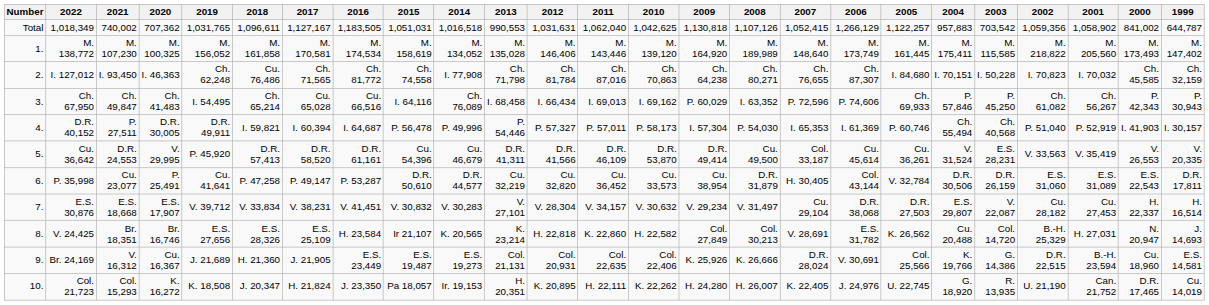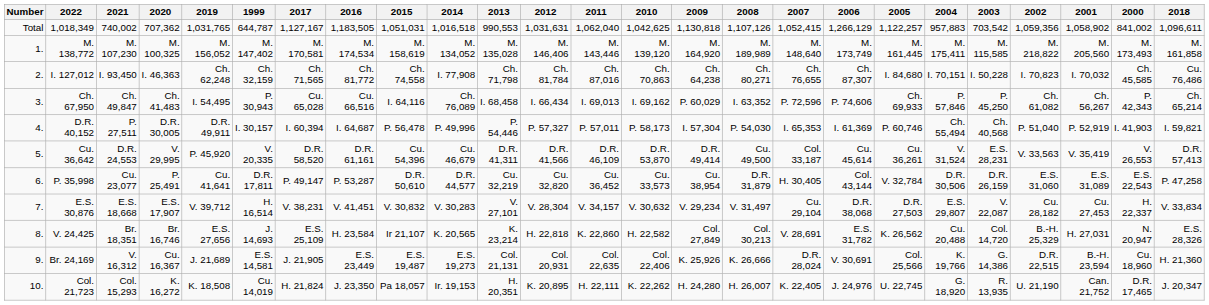 <table class="wikitable" style="text-align: right;">
 <tr>
 <th style="width:20pt;">Number</th>
 <th style="width:120pt;">2022</th>
 <th style="width:120pt;">2021</th>
 <th style="width:120pt;">2020</th>
 <th style="width:120pt;">2019</th>
-<th style="width:120pt;">2018</th>
+<th style="width:120pt;">1999</th>
 <th style="width:120pt;">2017</th>
 <th style="width:120pt;">2016</th>
 <th style="width:120pt;">2015</th>
 <th style="width:120pt;">2014</th>
 <th style="width:120pt;">2013</th>
 <th style="width:120pt;">2012</th>
 <th style="width:120pt;">2011</th>
 <th style="width:120pt;">2010</th>
 <th style="width:120pt;">2009</th>
 <th style="width:120pt;">2008</th>
 <th style="width:120pt;">2007</th>
 <th style="width:120pt;">2006</th>
 <th style="width:120pt;">2005</th>
 <th style="width:120pt;">2004</th>
 <th style="width:120pt;">2003</th>
 <th style="width:120pt;">2002</th>
 <th style="width:120pt;">2001</th>
 <th style="width:120pt;">2000</th>
-<th style="width:120pt;">1999</th>
+<th style="width:120pt;">2018</th>
 </tr>
 <tr>
 <td>Total</td>
 <td>1,018,349</td>
 <td>740,002</td>
 <td>707,362</td>
 <td>1,031,765</td>
-<td>1,096,611</td>
+<td>644,787</td>
 <td>1,127,167</td>
 <td>1,183,505</td>
 <td>1,051,031</td>
 <td>1,016,518</td>
 <td>990,553</td>
 <td>1,031,631</td>
 <td>1,062,040</td>
 <td>1,042,625</td>
 <td>1,130,818</td>
 <td>1,107,126</td>
 <td>1,052,415</td>
 <td>1,266,129</td>
 <td>1,122,257</td>
 <td>957,883</td>
 <td>703,542</td>
 <td>1,059,356</td>
 <td>1,058,902</td>
 <td>841,002</td>
-<td>644,787</td>
+<td>1,096,611</td>
 </tr>
 <tr>
 <td>1.</td>
 <td>M. 138,772</td>
 <td>M. 107,230</td>
 <td>M. 100,325</td>
 <td>M. 156,052</td>
-<td>M. 161,858</td>
+<td>M. 147,402</td>
 <td>M. 170,581</td>
 <td>M. 174,534</td>
 <td>M. 158,619</td>
 <td>M. 134,052</td>
 <td>M. 135,028</td>
 <td>M. 146,406</td>
 <td>M. 143,446</td>
 <td>M. 139,120</td>
 <td>M. 164,920</td>
 <td>M. 189,989</td>
 <td>M. 148,640</td>
 <td>M. 173,749</td>
 <td>M. 161,445</td>
 <td>M. 175,411</td>
 <td>M. 115,585</td>
 <td>M. 218,822</td>
 <td>M. 205,560</td>
 <td>M. 173,493</td>
-<td>M. 147,402</td>
+<td>M. 161,858</td>
 </tr>
 <tr>
 <td>2.</td>
 <td>I. 127,012</td>
 <td>I. 93,450</td>
 <td>I. 46,363</td>
 <td>Ch. 62,248</td>
-<td>Cu. 76,486</td>
+<td>Ch. 32,159</td>
 <td>Ch. 71,565</td>
 <td>Ch. 81,772</td>
 <td>Ch. 74,558</td>
 <td>I. 77,908</td>
 <td>Ch. 71,798</td>
 <td>Ch. 81,784</td>
 <td>Ch. 87,016</td>
 <td>Ch. 70,863</td>
 <td>Ch. 64,238</td>
 <td>Ch. 80,271</td>
 <td>Ch. 76,655</td>
 <td>Ch. 87,307</td>
 <td>I. 84,680</td>
 <td>I. 70,151</td>
 <td>I. 50,228</td>
 <td>I. 70,823</td>
 <td>I. 70,032</td>
 <td>Ch. 45,585</td>
-<td>Ch. 32,159</td>
+<td>Cu. 76,486</td>
 </tr>
 <tr>
 <td>3.</td>
 <td>Ch. 67,950</td>
 <td>Ch. 49,847</td>
 <td>Ch. 41,483</td>
 <td>I. 54,495</td>
-<td>Ch. 65,214</td>
+<td>P. 30,943</td>
 <td>Cu. 65,028</td>
 <td>Cu. 66,516</td>
 <td>I. 64,116</td>
 <td>Ch. 76,089</td>
 <td>I. 68,458</td>
 <td>I. 66,434</td>
 <td>I. 69,013</td>
 <td>I. 69,162</td>
 <td>P. 60,029</td>
 <td>I. 63,352</td>
 <td>P. 72,596</td>
 <td>P. 74,606</td>
 <td>Ch. 69,933</td>
 <td>P. 57,846</td>
 <td>P. 45,250</td>
 <td>Ch. 61,082</td>
 <td>Ch. 56,267</td>
 <td>P. 42,343</td>
-<td>P. 30,943</td>
+<td>Ch. 65,214</td>
 </tr>
 <tr>
 <td>4.</td>
 <td>D.R. 40,152</td>
 <td>P. 27,511</td>
 <td>D.R. 30,005</td>
 <td>D.R. 49,911</td>
-<td>I. 59,821</td>
+<td>I. 30,157</td>
 <td>I. 60,394</td>
 <td>I. 64,687</td>
 <td>P. 56,478</td>
 <td>P. 49,996</td>
 <td>P. 54,446</td>
 <td>P. 57,327</td>
 <td>P. 57,011</td>
 <td>P. 58,173</td>
 <td>I. 57,304</td>
 <td>P. 54,030</td>
 <td>I. 65,353</td>
 <td>I. 61,369</td>
 <td>P. 60,746</td>
 <td>Ch. 55,494</td>
 <td>Ch. 40,568</td>
 <td>P. 51,040</td>
 <td>P. 52,919</td>
 <td>I. 41,903</td>
-<td>I. 30,157</td>
+<td>I. 59,821</td>
 </tr>
 <tr>
 <td>5.</td>
 <td>Cu. 36,642</td>
 <td>D.R. 24,553</td>
 <td>V. 29,995</td>
 <td>P. 45,920</td>
-<td>D.R. 57,413</td>
+<td>V. 20,335</td>
 <td>D.R. 58,520</td>
 <td>D.R. 61,161</td>
 <td>Cu. 54,396</td>
 <td>Cu. 46,679</td>
 <td>D.R. 41,311</td>
 <td>D.R. 41,566</td>
 <td>D.R. 46,109</td>
 <td>D.R. 53,870</td>
 <td>D.R. 49,414</td>
 <td>Cu. 49,500</td>
 <td>Col. 33,187</td>
 <td>Cu. 45,614</td>
 <td>Cu. 36,261</td>
 <td>V. 31,524</td>
 <td>E.S. 28,231</td>
 <td>V. 33,563</td>
 <td>V. 35,419</td>
 <td>V. 26,553</td>
-<td>V. 20,335</td>
+<td>D.R. 57,413</td>
 </tr>
 <tr>
 <td>6.</td>
 <td>P. 35,998</td>
 <td>Cu. 23,077</td>
 <td>P. 25,491</td>
 <td>Cu. 41,641</td>
-<td>P. 47,258</td>
+<td>D.R. 17,811</td>
 <td>P. 49,147</td>
 <td>P. 53,287</td>
 <td>D.R. 50,610</td>
 <td>D.R. 44,577</td>
 <td>Cu. 32,219</td>
 <td>Cu. 32,820</td>
 <td>Cu. 36,452</td>
 <td>Cu. 33,573</td>
 <td>Cu. 38,954</td>
 <td>D.R. 31,879</td>
 <td>H. 30,405</td>
 <td>Col. 43,144</td>
 <td>V. 32,784</td>
 <td>D.R. 30,506</td>
 <td>D.R. 26,159</td>
 <td>E.S. 31,060</td>
 <td>E.S. 31,089</td>
 <td>E.S. 22,543</td>
-<td>D.R. 17,811</td>
+<td>P. 47,258</td>
 </tr>
 <tr>
 <td>7.</td>
 <td>E.S. 30,876</td>
 <td>E.S. 18,668</td>
 <td>E.S. 17,907</td>
 <td>V. 39,712</td>
-<td>V. 33,834</td>
+<td>H. 16,514</td>
 <td>V. 38,231</td>
 <td>V. 41,451</td>
 <td>V. 30,832</td>
 <td>V. 30,283</td>
 <td>V. 27,101</td>
 <td>V. 28,304</td>
 <td>V. 34,157</td>
 <td>V. 30,632</td>
 <td>V. 29,234</td>
 <td>V. 31,497</td>
 <td>Cu. 29,104</td>
 <td>D.R. 38,068</td>
 <td>D.R. 27,503</td>
 <td>E.S. 29,807</td>
 <td>V. 22,087</td>
 <td>Cu. 28,182</td>
 <td>Cu. 27,453</td>
 <td>H. 22,337</td>
-<td>H. 16,514</td>
+<td>V. 33,834</td>
 </tr>
 <tr>
 <td>8.</td>
 <td>V. 24,425</td>
 <td>Br. 18,351</td>
 <td>Br. 16,746</td>
 <td>E.S. 27,656</td>
-<td>E.S. 28,326</td>
+<td>J. 14,693</td>
 <td>E.S. 25,109</td>
 <td>H. 23,584</td>
 <td>Ir 21,107</td>
 <td>K. 20,565</td>
 <td>K. 23,214</td>
 <td>H. 22,818</td>
 <td>K. 22,860</td>
 <td>H. 22,582</td>
 <td>Col. 27,849</td>
 <td>Col. 30,213</td>
 <td>V. 28,691</td>
 <td>E.S. 31,782</td>
 <td>K. 26,562</td>
 <td>Cu. 20,488</td>
 <td>Col. 14,720</td>
 <td>B.-H. 25,329</td>
 <td>H. 27,031</td>
 <td>N. 20,947</td>
-<td>J. 14,693</td>
+<td>E.S. 28,326</td>
 </tr>
 <tr>
 <td>9.</td>
 <td>Br. 24,169</td>
 <td>V. 16,312</td>
 <td>Cu. 16,367</td>
 <td>J. 21,689</td>
-<td>H. 21,360</td>
+<td>E.S. 14,581</td>
 <td>J. 21,905</td>
 <td>E.S. 23,449</td>
 <td>E.S. 19,487</td>
 <td>E.S. 19,273</td>
 <td>Col. 21,131</td>
 <td>Col. 20,931</td>
 <td>Col. 22,635</td>
 <td>Col. 22,406</td>
 <td>K. 25,926</td>
 <td>K. 26,666</td>
 <td>D.R. 28,024</td>
 <td>V. 30,691</td>
 <td>Col. 25,566</td>
 <td>K. 19,766</td>
 <td>G. 14,386</td>
 <td>D.R. 22,515</td>
 <td>B.-H. 23,594</td>
 <td>Cu. 18,960</td>
-<td>E.S. 14,581</td>
+<td>H. 21,360</td>
 </tr>
 <tr>
 <td>10.</td>
 <td>Col. 21,723</td>
 <td>Col. 15,293</td>
 <td>K. 16,272</td>
 <td>K. 18,508</td>
-<td>J. 20,347</td>
+<td>Cu. 14,019</td>
 <td>H. 21,824</td>
 <td>J. 23,350</td>
 <td>Pa 18,057</td>
 <td>Ir. 19,153</td>
 <td>H. 20,351</td>
 <td>K. 20,895</td>
 <td>H. 22,111</td>
 <td>K. 22,262</td>
 <td>H. 24,280</td>
 <td>H. 26,007</td>
 <td>K. 22,405</td>
 <td>J. 24,976</td>
 <td>U. 22,745</td>
 <td>G. 18,920</td>
 <td>R. 13,935</td>
 <td>U. 21,190</td>
 <td>Can. 21,752</td>
 <td>D.R. 17,465</td>
-<td>Cu. 14,019</td>
+<td>J. 20,347</td>
 </tr>
 </table>
